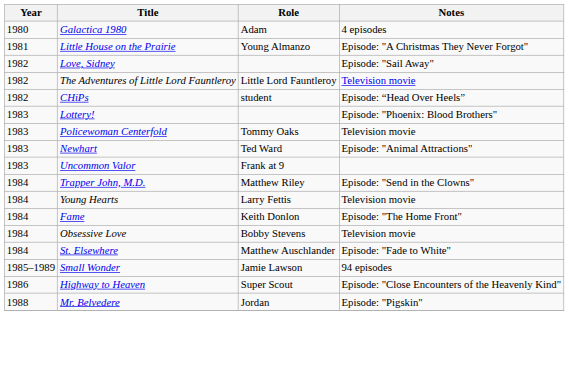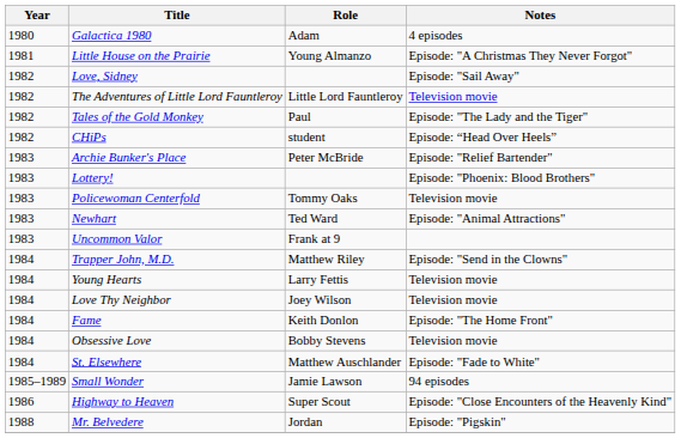 <table class="wikitable sortable">
 <tr>
 <th>Year</th>
 <th>Title</th>
 <th>Role</th>
 <th class="unsortable">Notes</th>
 </tr>
 <tr>
 <td>1980</td>
 <td><em><a href='#'>Galactica 1980</a></em></td>
 <td>Adam</td>
 <td>4 episodes</td>
 </tr>
 <tr>
 <td>1981</td>
 <td><em><a href='#'>Little House on the Prairie</a></em></td>
 <td>Young Almanzo</td>
 <td>Episode: "A Christmas They Never Forgot"</td>
 </tr>
 <tr>
 <td>1982</td>
 <td><em><a href='#'>Love, Sidney</a></em></td>
 <td></td>
 <td>Episode: "Sail Away"</td>
 </tr>
 <tr>
 <td>1982</td>
 <td><em>The Adventures of Little Lord Fauntleroy</em></td>
 <td>Little Lord Fauntleroy</td>
 <td><a href='#'>Television movie</a></td>
 </tr>
 <tr>
 <td>1982</td>
+<td><em><a href='#'>Tales of the Gold Monkey</a></em></td>
+<td>Paul</td>
+<td>Episode: "The Lady and the Tiger"</td>
+</tr>
+<tr>
+<td>1982</td>
 <td><em><a href='#'>CHiPs</a></em></td>
 <td>student</td>
 <td>Episode: “Head Over Heels”</td>
+</tr>
+<tr>
+<td>1983</td>
+<td><em><a href='#'>Archie Bunker's Place</a></em></td>
+<td>Peter McBride</td>
+<td>Episode: "Relief Bartender"</td>
 </tr>
 <tr>
 <td>1983</td>
 <td><em><a href='#'>Lottery!</a></em></td>
 <td></td>
 <td>Episode: "Phoenix: Blood Brothers"</td>
 </tr>
 <tr>
 <td>1983</td>
 <td><em><a href='#'>Policewoman Centerfold</a></em></td>
 <td>Tommy Oaks</td>
 <td>Television movie</td>
 </tr>
 <tr>
 <td>1983</td>
 <td><em><a href='#'>Newhart</a></em></td>
 <td>Ted Ward</td>
 <td>Episode: "Animal Attractions"</td>
 </tr>
 <tr>
 <td>1983</td>
 <td><em><a href='#'>Uncommon Valor</a></em></td>
 <td>Frank at 9</td>
 <td></td>
 </tr>
 <tr>
 <td>1984</td>
 <td><em><a href='#'>Trapper John, M.D.</a></em></td>
 <td>Matthew Riley</td>
 <td>Episode: "Send in the Clowns"</td>
 </tr>
 <tr>
 <td>1984</td>
 <td><em>Young Hearts</em></td>
 <td>Larry Fettis</td>
+<td>Television movie</td>
+</tr>
+<tr>
+<td>1984</td>
+<td><em>Love Thy Neighbor</em></td>
+<td>Joey Wilson</td>
 <td>Television movie</td>
 </tr>
 <tr>
 <td>1984</td>
 <td><em><a href='#'>Fame</a></em></td>
 <td>Keith Donlon</td>
 <td>Episode: "The Home Front"</td>
 </tr>
 <tr>
 <td>1984</td>
 <td><em>Obsessive Love</em></td>
 <td>Bobby Stevens</td>
 <td>Television movie</td>
 </tr>
 <tr>
 <td>1984</td>
 <td><em><a href='#'>St. Elsewhere</a></em></td>
 <td>Matthew Auschlander</td>
 <td>Episode: "Fade to White"</td>
 </tr>
 <tr>
 <td>1985–1989</td>
 <td><em><a href='#'>Small Wonder</a></em></td>
 <td>Jamie Lawson</td>
 <td>94 episodes</td>
 </tr>
 <tr>
 <td>1986</td>
 <td><em><a href='#'>Highway to Heaven</a></em></td>
 <td>Super Scout</td>
 <td>Episode: "Close Encounters of the Heavenly Kind"</td>
 </tr>
 <tr>
 <td>1988</td>
 <td><em><a href='#'>Mr. Belvedere</a></em></td>
 <td>Jordan</td>
 <td>Episode: "Pigskin"</td>
 </tr>
 <tr>
 </tr>
 </table>
